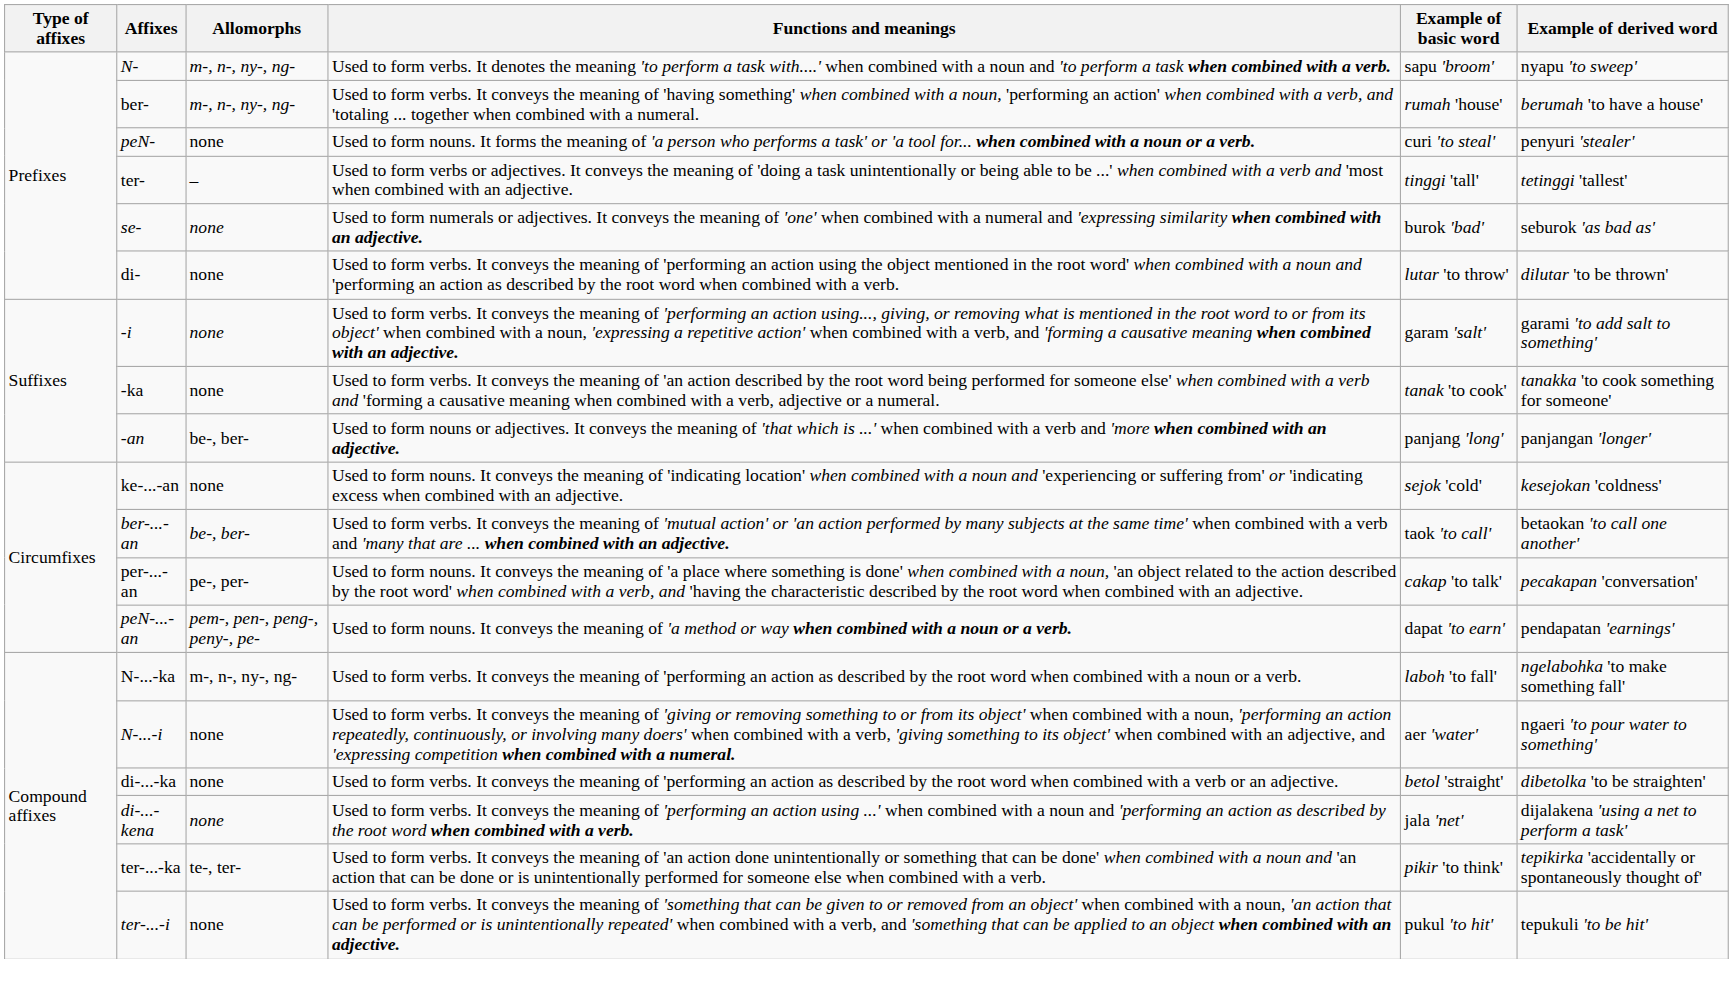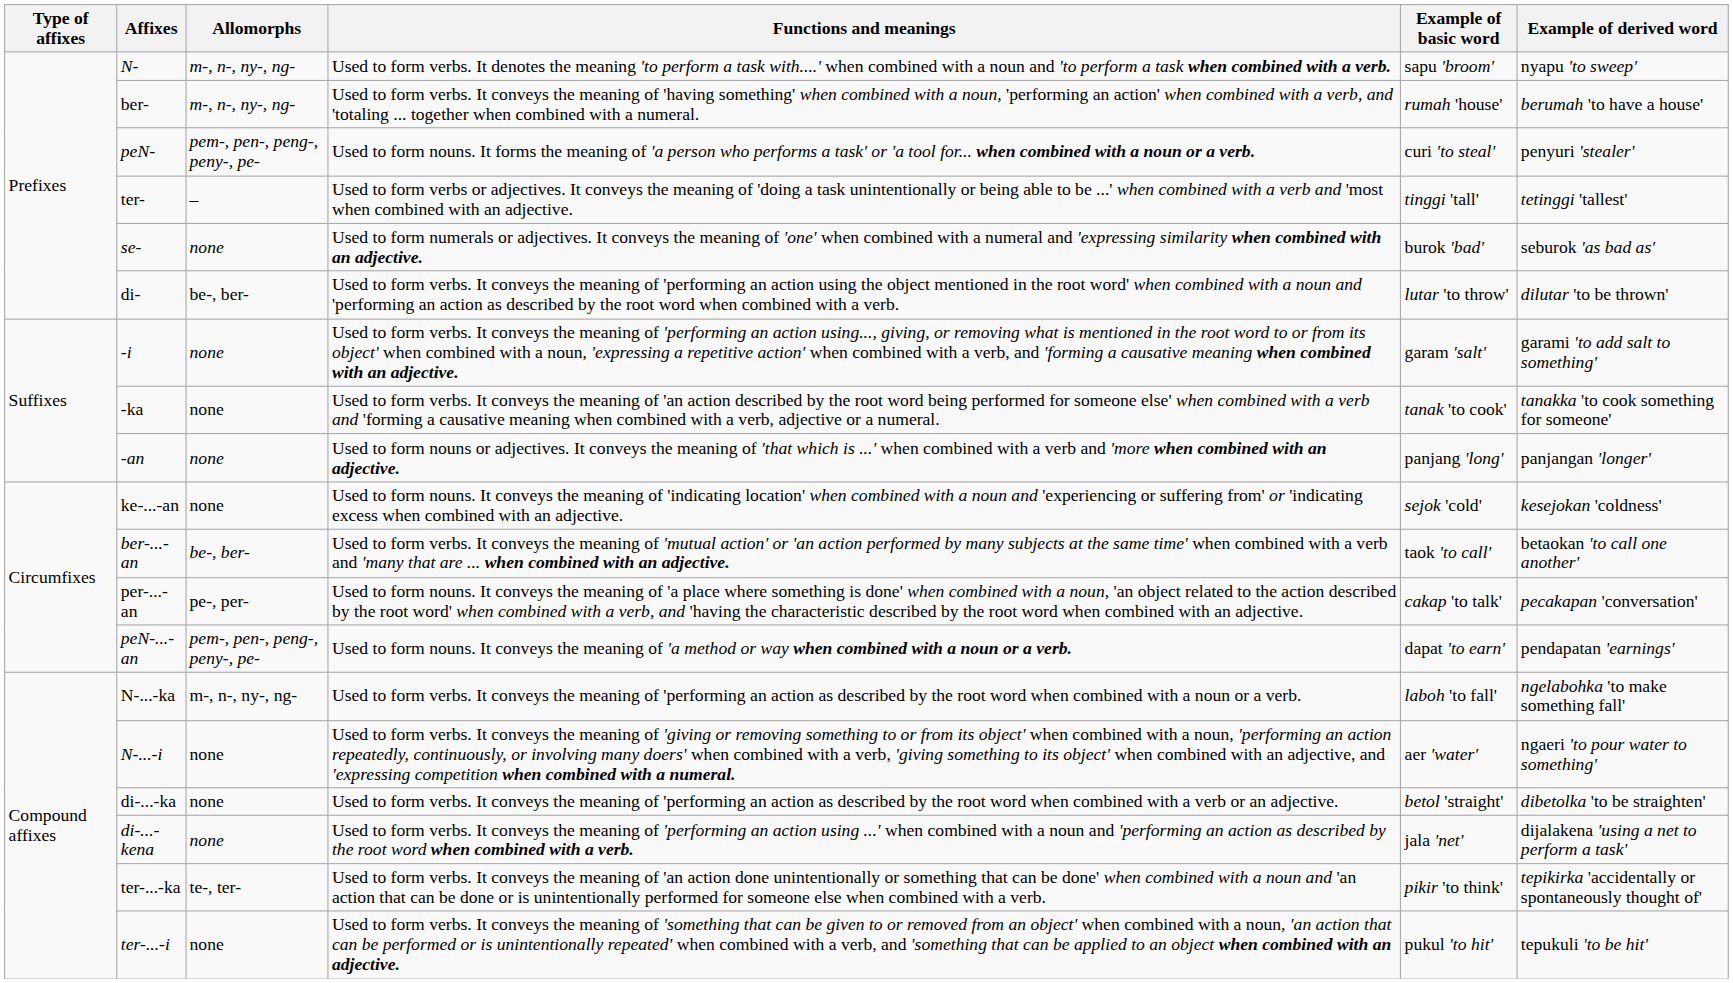 <table class="wikitable">
 <tr>
 <th>Type of affixes</th>
 <th>Affixes</th>
 <th>Allomorphs</th>
 <th>Functions and meanings</th>
 <th>Example of basic word</th>
 <th>Example of derived word</th>
 </tr>
 <tr>
 <td rowspan="6">Prefixes</td>
 <td><em>N-</em></td>
 <td><em>m-, n-, ny-, ng-</em></td>
 <td>Used to form verbs. It denotes the meaning <em>'to perform a task with....'</em> when combined with a noun and <em>'to perform a task<strong> when combined with a verb.</td>
 <td></em>sapu<em> 'broom'</td>
 <td></em>nyapu<em> 'to sweep'</td>
 </tr>
 <tr>
 <td></em>ber-<em></td>
 <td><em>m-, n-, ny-, ng-</em></td>
 <td>Used to form verbs. It conveys the meaning of </em>'having something'<em> when combined with a noun, </em>'performing an action'<em> when combined with a verb, and </em>'totaling ... together</strong> when combined with a numeral.</td>
 <td><em>rumah</em> 'house'</td>
 <td><em>berumah</em> 'to have a house'</td>
 </tr>
 <tr>
 <td><em>peN-</em></td>
-<td></em>none<em></td>
+<td><em>pem-, pen-, peng-, peny-, pe-</em></td>
 <td>Used to form nouns. It forms the meaning of <em>'a person who performs a task' or 'a tool for...<strong> when combined with a noun or a verb.</td>
 <td></em>curi<em> 'to steal'</td>
 <td></em>penyuri<em> 'stealer'</td>
 </tr>
 <tr>
 <td></em>ter-<em></td>
 <td>–</td>
 <td>Used to form verbs or adjectives. It conveys the meaning of </em>'doing a task unintentionally or being able to be ...'<em> when combined with a verb and </em>'most</strong> when combined with an adjective.</td>
 <td><em>tinggi</em> 'tall'</td>
 <td><em>tetinggi</em> 'tallest'</td>
 </tr>
 <tr>
 <td><em>se-</em></td>
 <td><em>none</em></td>
 <td>Used to form numerals or adjectives. It conveys the meaning of <em>'one'</em> when combined with a numeral and <em>'expressing similarity<strong> when combined with an adjective.</td>
 <td></em>burok<em> 'bad'</td>
 <td></em>seburok<em> 'as bad as'</td>
 </tr>
 <tr>
 <td></em>di-<em></td>
-<td></em>none<em></td>
+<td></em>be-, ber-<em></td>
 <td>Used to form verbs. It conveys the meaning of </em>'performing an action using the object mentioned in the root word'<em> when combined with a noun and </em>'performing an action as described by the root word</strong> when combined with a verb.</td>
 <td><em>lutar</em> 'to throw'</td>
 <td><em>dilutar</em> 'to be thrown'</td>
 </tr>
 <tr>
 <td rowspan="3">Suffixes</td>
 <td><em>-i</em></td>
 <td><em>none</em></td>
 <td>Used to form verbs. It conveys the meaning of <em>'performing an action using..., giving, or removing what is mentioned in the root word to or from its object'</em> when combined with a noun, <em>'expressing a repetitive action'</em> when combined with a verb, and <em>'forming a causative meaning<strong> when combined with an adjective.</td>
 <td></em>garam<em> 'salt'</td>
 <td></em>garami<em> 'to add salt to something'</td>
 </tr>
 <tr>
 <td></em>-ka<em></td>
 <td></em>none<em></td>
 <td>Used to form verbs. It conveys the meaning of </em>'an action described by the root word being performed for someone else'<em> when combined with a verb and </em>'forming a causative meaning</strong> when combined with a verb, adjective or a numeral.</td>
 <td><em>tanak</em> 'to cook'</td>
 <td><em>tanakka</em> 'to cook something for someone'</td>
 </tr>
 <tr>
 <td><em>-an</em></td>
-<td></em>be-, ber-<em></td>
+<td><em>none</em></td>
 <td>Used to form nouns or adjectives. It conveys the meaning of <em>'that which is ...'</em> when combined with a verb and <em>'more<strong> when combined with an adjective.</td>
 <td></em>panjang<em> 'long'</td>
 <td></em>panjangan<em> 'longer'</td>
 </tr>
 <tr>
 <td rowspan="4">Circumfixes</td>
 <td></em>ke-...-an<em></td>
 <td></em>none<em></td>
 <td>Used to form nouns. It conveys the meaning of </em>'indicating location'<em> when combined with a noun and </em>'experiencing or suffering from'<em> or </em>'indicating excess</strong> when combined with an adjective.</td>
 <td><em>sejok</em> 'cold'</td>
 <td><em>kesejokan</em> 'coldness'</td>
 </tr>
 <tr>
 <td><em>ber-...-an</em></td>
 <td><em>be-, ber-</em></td>
 <td>Used to form verbs. It conveys the meaning of <em>'mutual action' or 'an action performed by many subjects at the same time'</em> when combined with a verb and <em>'many that are ...<strong> when combined with an adjective.</td>
 <td></em>taok<em> 'to call'</td>
 <td></em>betaokan<em> 'to call one another'</td>
 </tr>
 <tr>
 <td></em>per-...-an<em></td>
 <td></em>pe-, per-<em></td>
 <td>Used to form nouns. It conveys the meaning of </em>'a place where something is done'<em> when combined with a noun, </em>'an object related to the action described by the root word'<em> when combined with a verb, and </em>'having the characteristic described by the root word</strong> when combined with an adjective.</td>
 <td><em>cakap</em> 'to talk'</td>
 <td><em>pecakapan</em> 'conversation'</td>
 </tr>
 <tr>
 <td><em>peN-...-an</em></td>
 <td><em>pem-, pen-, peng-, peny-, pe-</em></td>
 <td>Used to form nouns. It conveys the meaning of <em>'a method or way<strong> when combined with a noun or a verb.</td>
 <td></em>dapat<em> 'to earn'</td>
 <td></em>pendapatan<em> 'earnings'</td>
 </tr>
 <tr>
 <td rowspan="6">Compound affixes</td>
 <td></em>N-...-ka<em></td>
 <td></em>m-, n-, ny-, ng-<em></td>
 <td>Used to form verbs. It conveys the meaning of </em>'performing an action as described by the root word</strong> when combined with a noun or a verb.</td>
 <td><em>laboh</em> 'to fall'</td>
 <td><em>ngelabohka</em> 'to make something fall'</td>
 </tr>
 <tr>
 <td><em>N-...-i</em></td>
 <td></em>none<em></td>
 <td>Used to form verbs. It conveys the meaning of <em>'giving or removing something to or from its object'</em> when combined with a noun, <em>'performing an action repeatedly, continuously, or involving many doers'</em> when combined with a verb, <em>'giving something to its object'</em> when combined with an adjective, and <em>'expressing competition<strong> when combined with a numeral.</td>
 <td></em>aer<em> 'water'</td>
 <td></em>ngaeri<em> 'to pour water to something'</td>
 </tr>
 <tr>
 <td></em>di-...-ka<em></td>
 <td></em>none<em></td>
 <td>Used to form verbs. It conveys the meaning of </em>'performing an action as described by the root word</strong> when combined with a verb or an adjective.</td>
 <td><em>betol</em> 'straight'</td>
 <td><em>dibetolka</em> 'to be straighten'</td>
 </tr>
 <tr>
 <td><em>di-...-kena</em></td>
 <td><em>none</em></td>
 <td>Used to form verbs. It conveys the meaning of <em>'performing an action using ...'</em> when combined with a noun and <em>'performing an action as described by the root word<strong> when combined with a verb.</td>
 <td></em>jala<em> 'net'</td>
 <td></em>dijalakena<em> 'using a net to perform a task'</td>
 </tr>
 <tr>
 <td></em>ter-...-ka<em></td>
 <td></em>te-, ter-<em></td>
 <td>Used to form verbs. It conveys the meaning of </em>'an action done unintentionally or something that can be done'<em> when combined with a noun and </em>'an action that can be done or is unintentionally performed for someone else</strong> when combined with a verb.</td>
 <td><em>pikir</em> 'to think'</td>
 <td><em>tepikirka</em> 'accidentally or spontaneously thought of'</td>
 </tr>
 <tr>
 <td><em>ter-...-i</em></td>
 <td></em>none<em></td>
 <td>Used to form verbs. It conveys the meaning of <em>'something that can be given to or removed from an object'</em> when combined with a noun, <em>'an action that can be performed or is unintentionally repeated'</em> when combined with a verb, and <em>'something that can be applied to an object<strong> when combined with an adjective.</td>
 <td></em>pukul<em> 'to hit'</td>
 <td></em>tepukuli<em> 'to be hit'</td>
 </tr>
 </table>
